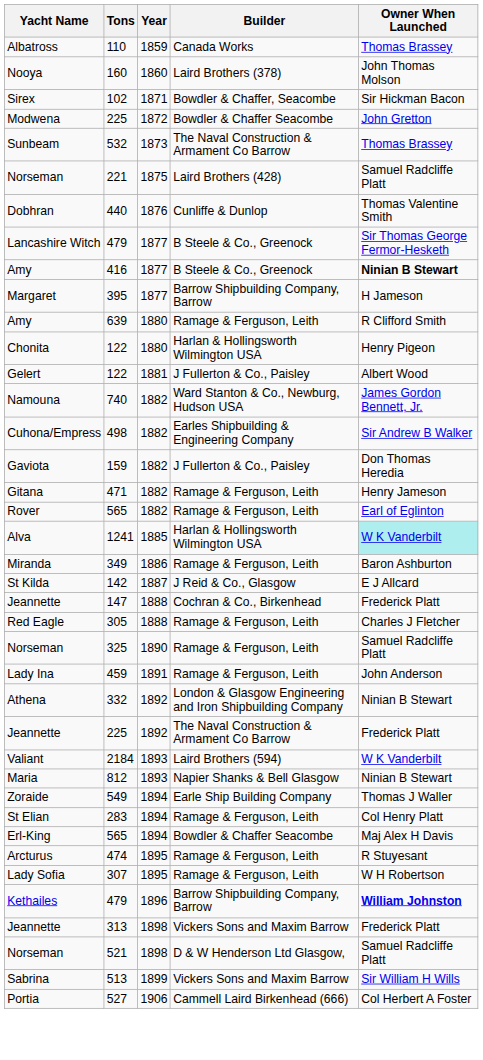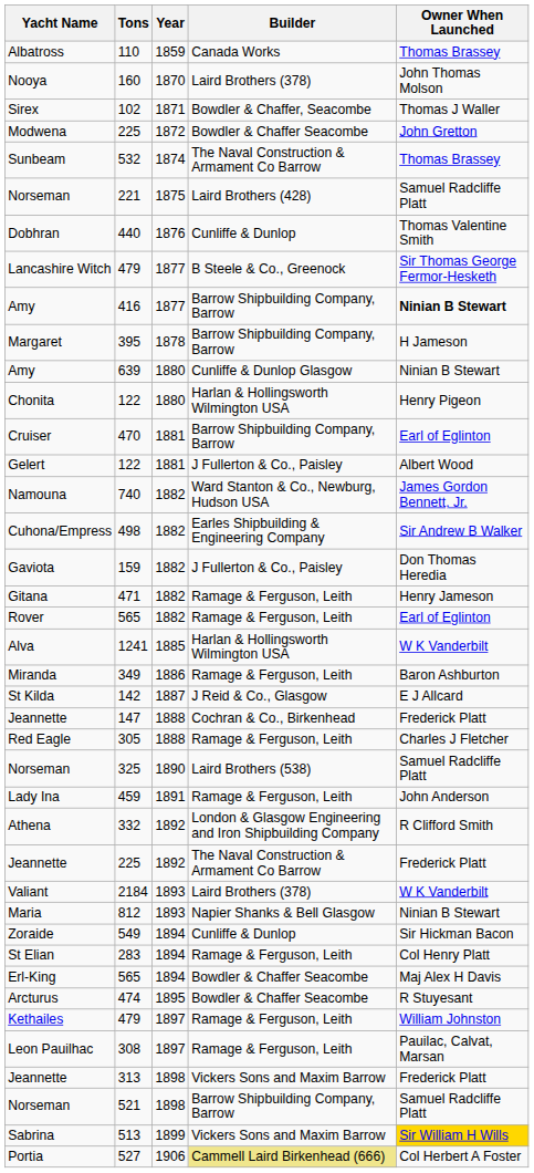 <table class="wikitable" style="margin: 1em auto 1em auto;">
 <tr>
 <th>Yacht Name</th>
 <th>Tons</th>
 <th>Year</th>
 <th>Builder</th>
 <th>Owner When Launched</th>
 </tr>
 <tr>
 <td>Albatross</td>
 <td>110</td>
 <td>1859</td>
 <td>Canada Works</td>
 <td><a href='#'>Thomas Brassey</a></td>
 </tr>
 <tr>
 <td>Nooya</td>
 <td>160</td>
-<td>1860</td>
+<td>1870</td>
 <td>Laird Brothers (378)</td>
 <td>John Thomas Molson</td>
 </tr>
 <tr>
 <td>Sirex</td>
 <td>102</td>
 <td>1871</td>
 <td>Bowdler & Chaffer, Seacombe</td>
-<td>Sir Hickman Bacon</td>
+<td>Thomas J Waller</td>
 </tr>
 <tr>
 <td>Modwena</td>
 <td>225</td>
 <td>1872</td>
 <td>Bowdler & Chaffer Seacombe</td>
 <td><a href='#'>John Gretton</a></td>
 </tr>
 <tr>
 <td>Sunbeam</td>
 <td>532</td>
-<td>1873</td>
+<td>1874</td>
 <td>The Naval Construction & Armament Co Barrow</td>
 <td><a href='#'>Thomas Brassey</a></td>
 </tr>
 <tr>
 <td>Norseman</td>
 <td>221</td>
 <td>1875</td>
 <td>Laird Brothers (428)</td>
 <td>Samuel Radcliffe Platt</td>
 </tr>
 <tr>
 <td>Dobhran</td>
 <td>440</td>
 <td>1876</td>
 <td>Cunliffe & Dunlop</td>
 <td>Thomas Valentine Smith</td>
 </tr>
 <tr>
 <td>Lancashire Witch</td>
 <td>479</td>
 <td>1877</td>
 <td>B Steele & Co., Greenock</td>
 <td><a href='#'>Sir Thomas George Fermor-Hesketh</a></td>
 </tr>
 <tr>
 <td>Amy</td>
 <td>416</td>
 <td>1877</td>
-<td>B Steele & Co., Greenock</td>
+<td>Barrow Shipbuilding Company, Barrow</td>
 <td><strong>Ninian B Stewart</strong></td>
 </tr>
 <tr>
 <td>Margaret</td>
 <td>395</td>
-<td>1877</td>
+<td>1878</td>
 <td>Barrow Shipbuilding Company, Barrow</td>
 <td>H Jameson</td>
 </tr>
 <tr>
 <td>Amy</td>
 <td>639</td>
 <td>1880</td>
-<td>Ramage & Ferguson, Leith</td>
-<td>R Clifford Smith</td>
+<td>Cunliffe & Dunlop Glasgow</td>
+<td>Ninian B Stewart</td>
 </tr>
 <tr>
 <td>Chonita</td>
 <td>122</td>
 <td>1880</td>
 <td>Harlan & Hollingsworth Wilmington  USA</td>
 <td>Henry Pigeon</td>
+</tr>
+<tr>
+<td>Cruiser</td>
+<td>470</td>
+<td>1881</td>
+<td>Barrow Shipbuilding Company, Barrow</td>
+<td><a href='#'>Earl of Eglinton</a></td>
 </tr>
 <tr>
 <td>Gelert</td>
 <td>122</td>
 <td>1881</td>
 <td>J Fullerton & Co., Paisley</td>
 <td>Albert Wood</td>
 </tr>
 <tr>
 <td>Namouna</td>
 <td>740</td>
 <td>1882</td>
 <td>Ward Stanton & Co., Newburg, Hudson USA</td>
 <td><a href='#'>James Gordon Bennett, Jr.</a></td>
 </tr>
 <tr>
 <td>Cuhona/Empress</td>
 <td>498</td>
 <td>1882</td>
 <td>Earles Shipbuilding & Engineering Company</td>
 <td><a href='#'>Sir Andrew B Walker</a></td>
 </tr>
 <tr>
 <td>Gaviota</td>
 <td>159</td>
 <td>1882</td>
 <td>J Fullerton & Co., Paisley</td>
 <td>Don Thomas Heredia</td>
 </tr>
 <tr>
 <td>Gitana</td>
 <td>471</td>
 <td>1882</td>
 <td>Ramage & Ferguson, Leith</td>
 <td>Henry Jameson</td>
 </tr>
 <tr>
 <td>Rover</td>
 <td>565</td>
 <td>1882</td>
 <td>Ramage & Ferguson, Leith</td>
 <td><a href='#'>Earl of Eglinton</a></td>
 </tr>
 <tr>
 <td>Alva</td>
 <td>1241</td>
 <td>1885</td>
 <td>Harlan & Hollingsworth Wilmington  USA</td>
-<td style="background: paleturquoise;"><a href='#'>W K Vanderbilt</a></td>
+<td><a href='#'>W K Vanderbilt</a></td>
 </tr>
 <tr>
 <td>Miranda</td>
 <td>349</td>
 <td>1886</td>
 <td>Ramage & Ferguson, Leith</td>
 <td>Baron Ashburton</td>
 </tr>
 <tr>
 <td>St Kilda</td>
 <td>142</td>
 <td>1887</td>
 <td>J Reid & Co., Glasgow</td>
 <td>E J Allcard</td>
 </tr>
 <tr>
 <td>Jeannette</td>
 <td>147</td>
 <td>1888</td>
 <td>Cochran & Co., Birkenhead</td>
 <td>Frederick Platt</td>
 </tr>
 <tr>
 <td>Red Eagle</td>
 <td>305</td>
 <td>1888</td>
 <td>Ramage & Ferguson, Leith</td>
 <td>Charles J Fletcher</td>
 </tr>
 <tr>
 <td>Norseman</td>
 <td>325</td>
 <td>1890</td>
-<td>Ramage & Ferguson, Leith</td>
+<td>Laird Brothers (538)</td>
 <td>Samuel Radcliffe Platt</td>
 </tr>
 <tr>
 <td>Lady Ina</td>
 <td>459</td>
 <td>1891</td>
 <td>Ramage & Ferguson, Leith</td>
 <td>John Anderson</td>
 </tr>
 <tr>
 <td>Athena</td>
 <td>332</td>
 <td>1892</td>
 <td>London & Glasgow Engineering and Iron Shipbuilding Company</td>
-<td>Ninian B Stewart</td>
+<td>R Clifford Smith</td>
 </tr>
 <tr>
 <td>Jeannette</td>
 <td>225</td>
 <td>1892</td>
 <td>The Naval Construction & Armament Co Barrow</td>
 <td>Frederick Platt</td>
 </tr>
 <tr>
 <td>Valiant</td>
 <td>2184</td>
 <td>1893</td>
-<td>Laird Brothers (594)</td>
+<td>Laird Brothers (378)</td>
 <td><a href='#'>W K Vanderbilt</a></td>
 </tr>
 <tr>
 <td>Maria</td>
 <td>812</td>
 <td>1893</td>
 <td>Napier Shanks & Bell Glasgow</td>
 <td>Ninian B Stewart</td>
 </tr>
 <tr>
 <td>Zoraide</td>
 <td>549</td>
 <td>1894</td>
-<td>Earle Ship Building Company</td>
-<td>Thomas J Waller</td>
+<td>Cunliffe & Dunlop</td>
+<td>Sir Hickman Bacon</td>
 </tr>
 <tr>
 <td>St Elian</td>
 <td>283</td>
 <td>1894</td>
 <td>Ramage & Ferguson, Leith</td>
 <td>Col Henry Platt</td>
 </tr>
 <tr>
 <td>Erl-King</td>
 <td>565</td>
 <td>1894</td>
 <td>Bowdler & Chaffer Seacombe</td>
 <td>Maj Alex H Davis</td>
 </tr>
 <tr>
 <td>Arcturus</td>
 <td>474</td>
 <td>1895</td>
-<td>Ramage & Ferguson, Leith</td>
+<td>Bowdler & Chaffer Seacombe</td>
 <td>R Stuyesant</td>
-</tr>
-<tr>
-<td>Lady Sofia</td>
-<td>307</td>
-<td>1895</td>
-<td>Ramage & Ferguson, Leith</td>
-<td>W H Robertson</td>
 </tr>
 <tr>
 <td><a href='#'>Kethailes</a></td>
 <td>479</td>
-<td>1896</td>
-<td>Barrow Shipbuilding Company, Barrow</td>
-<td><strong><a href='#'>William Johnston</a></strong></td>
+<td>1897</td>
+<td>Ramage & Ferguson, Leith</td>
+<td><a href='#'>William Johnston</a></td>
+</tr>
+<tr>
+<td>Leon Pauilhac</td>
+<td>308</td>
+<td>1897</td>
+<td>Ramage & Ferguson, Leith</td>
+<td>Pauilac, Calvat, Marsan</td>
 </tr>
 <tr>
 <td>Jeannette</td>
 <td>313</td>
 <td>1898</td>
 <td>Vickers Sons and Maxim Barrow</td>
 <td>Frederick Platt</td>
 </tr>
 <tr>
 <td>Norseman</td>
 <td>521</td>
 <td>1898</td>
-<td>D & W Henderson Ltd Glasgow,</td>
+<td>Barrow Shipbuilding Company, Barrow</td>
 <td>Samuel Radcliffe Platt</td>
 </tr>
 <tr>
 <td>Sabrina</td>
 <td>513</td>
 <td>1899</td>
 <td>Vickers Sons and Maxim Barrow</td>
-<td><a href='#'>Sir William H Wills</a></td>
+<td style="background: gold;"><a href='#'>Sir William H Wills</a></td>
 </tr>
 <tr>
 <td>Portia</td>
 <td>527</td>
 <td>1906</td>
-<td>Cammell Laird Birkenhead (666)</td>
+<td style="background: khaki;">Cammell Laird Birkenhead (666)</td>
 <td>Col Herbert A Foster</td>
 </tr>
 </table>
